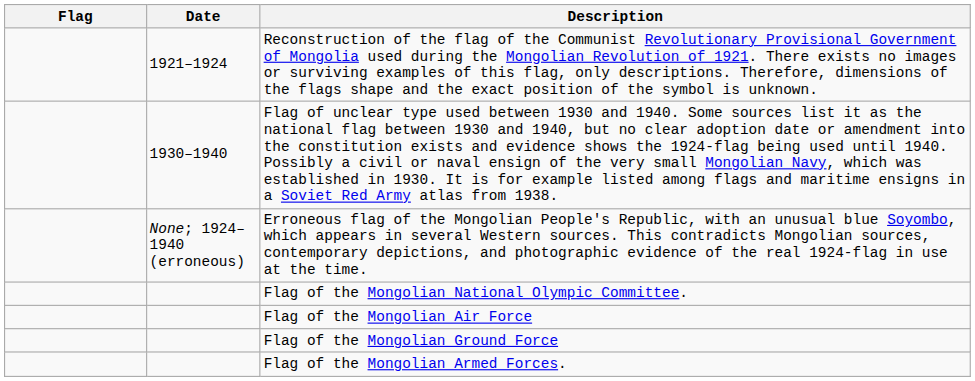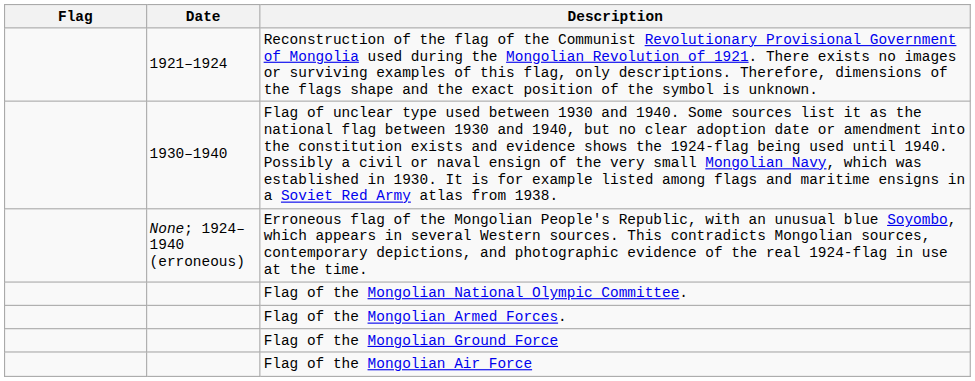 <table class="wikitable">
 <tr>
 <th width="150px">Flag</th>
 <th width="100px">Date</th>
 <th width="800px">Description</th>
 </tr>
 <tr>
 <td></td>
 <td>1921–1924</td>
 <td>Reconstruction of the flag of the Communist <a href='#'>Revolutionary Provisional Government of Mongolia</a> used during the <a href='#'>Mongolian Revolution of 1921</a>. There exists no images or surviving examples of this flag, only descriptions. Therefore, dimensions of the flags shape and the exact position of the symbol is unknown.</td>
 </tr>
 <tr>
 <td></td>
 <td>1930–1940</td>
 <td>Flag of unclear type used between 1930 and 1940. Some sources list it as the national flag between 1930 and 1940, but no clear adoption date or amendment into the constitution exists and evidence shows the 1924-flag being used until 1940. Possibly a civil or naval ensign of the very small <a href='#'>Mongolian Navy</a>, which was established in 1930. It is for example listed among flags and maritime ensigns in a <a href='#'>Soviet Red Army</a> atlas from 1938.</td>
 </tr>
 <tr>
 <td></td>
 <td><em>None</em>; 1924–1940 (erroneous)</td>
 <td>Erroneous flag of the Mongolian People's Republic, with an unusual blue <a href='#'>Soyombo</a>, which appears in several Western sources. This contradicts Mongolian sources, contemporary depictions, and photographic evidence of the real 1924-flag in use at the time.</td>
 </tr>
 <tr>
 <td></td>
 <td></td>
 <td>Flag of the <a href='#'>Mongolian National Olympic Committee</a>.</td>
 </tr>
 <tr>
 <td></td>
 <td></td>
-<td>Flag of the <a href='#'>Mongolian Air Force</a></td>
+<td>Flag of the <a href='#'>Mongolian Armed Forces</a>.</td>
 </tr>
 <tr>
 <td></td>
 <td></td>
 <td>Flag of the <a href='#'>Mongolian Ground Force</a></td>
 </tr>
 <tr>
 <td></td>
 <td></td>
-<td>Flag of the <a href='#'>Mongolian Armed Forces</a>.</td>
+<td>Flag of the <a href='#'>Mongolian Air Force</a></td>
 </tr>
 </table>
